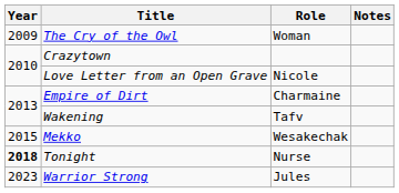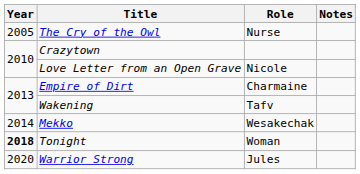 <table class="wikitable sortable">
 <tr>
 <th>Year</th>
 <th>Title</th>
 <th>Role</th>
 <th class="unsortable">Notes</th>
 </tr>
 <tr>
-<td>2009</td>
+<td>2005</td>
 <td data-sort-value="Cry of the Owl, The"><em><a href='#'>The Cry of the Owl</a></em></td>
-<td>Woman</td>
+<td>Nurse</td>
 <td></td>
 </tr>
 <tr>
 <td rowspan=2>2010</td>
 <td><em>Crazytown</em></td>
 <td></td>
 <td></td>
 </tr>
 <tr>
 <td><em>Love Letter from an Open Grave</em></td>
 <td>Nicole</td>
 <td></td>
 </tr>
 <tr>
 <td rowspan=2>2013</td>
 <td><em><a href='#'>Empire of Dirt</a></em></td>
 <td>Charmaine</td>
 <td></td>
 </tr>
 <tr>
 <td><em>Wakening</em></td>
 <td>Tafv</td>
 <td></td>
 </tr>
 <tr>
-<td>2015</td>
+<td>2014</td>
 <td><em><a href='#'>Mekko</a></em></td>
 <td>Wesakechak</td>
 <td></td>
 </tr>
 <tr>
 <td><strong>2018</strong></td>
 <td><em>Tonight</em></td>
-<td>Nurse</td>
+<td>Woman</td>
 <td></td>
 </tr>
 <tr>
-<td>2023</td>
+<td>2020</td>
 <td><em><a href='#'>Warrior Strong</a></em></td>
 <td>Jules</td>
 <td></td>
 </tr>
 </table>
